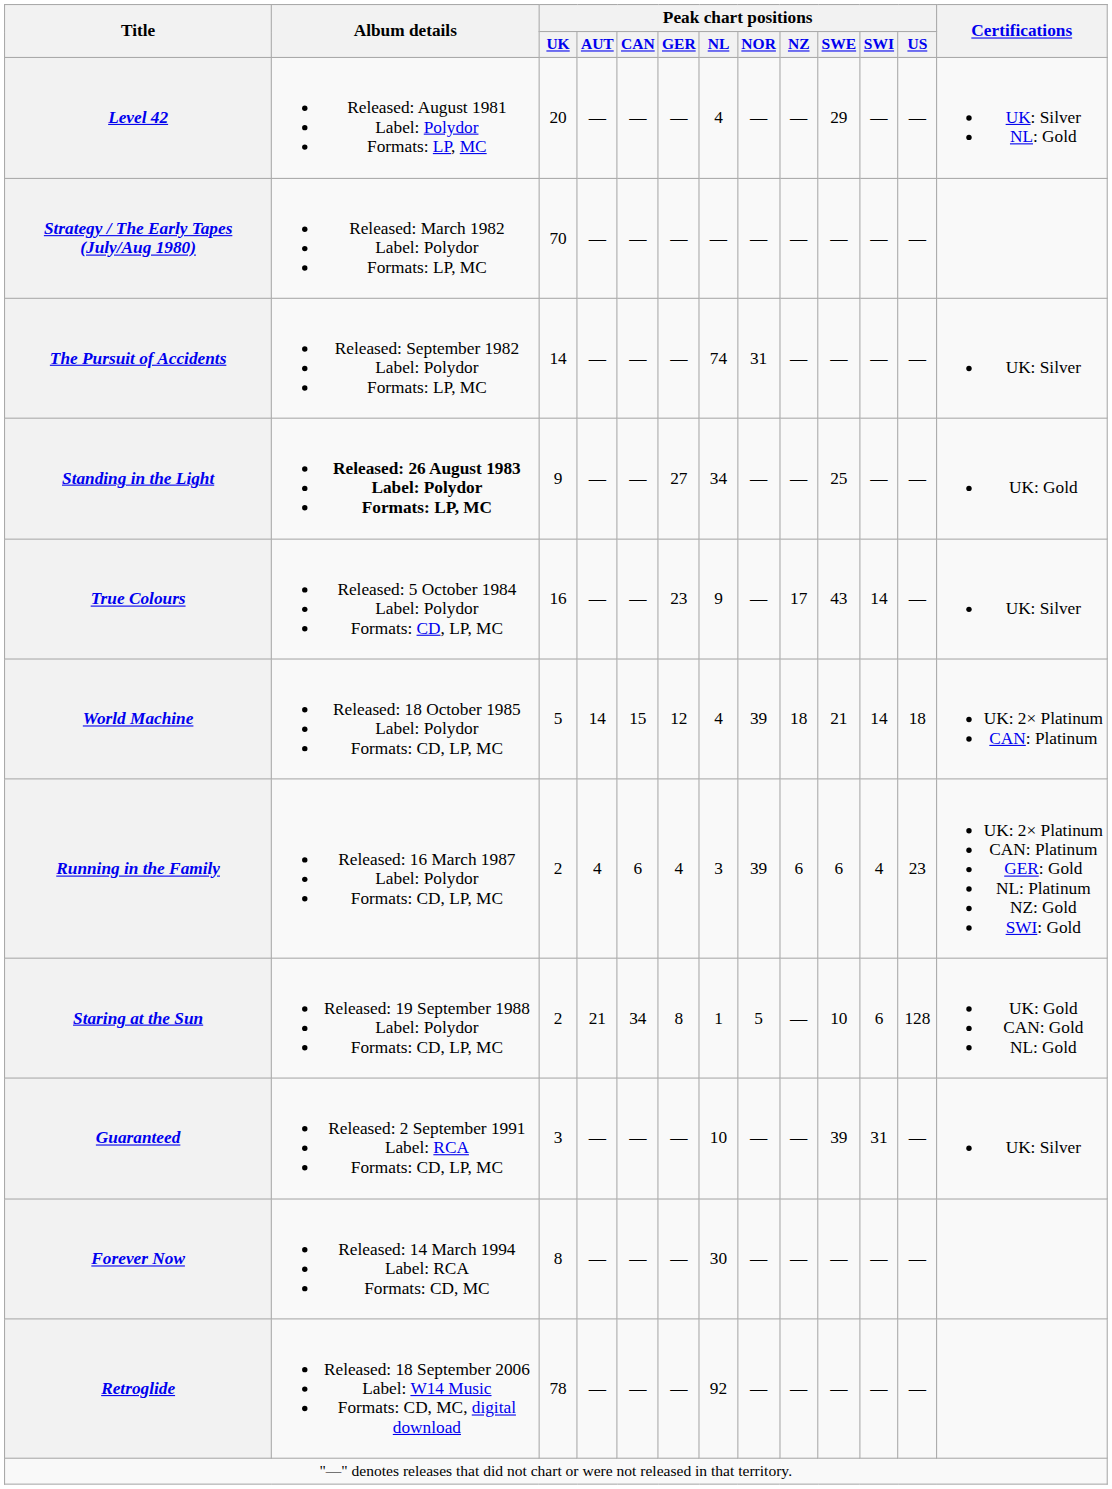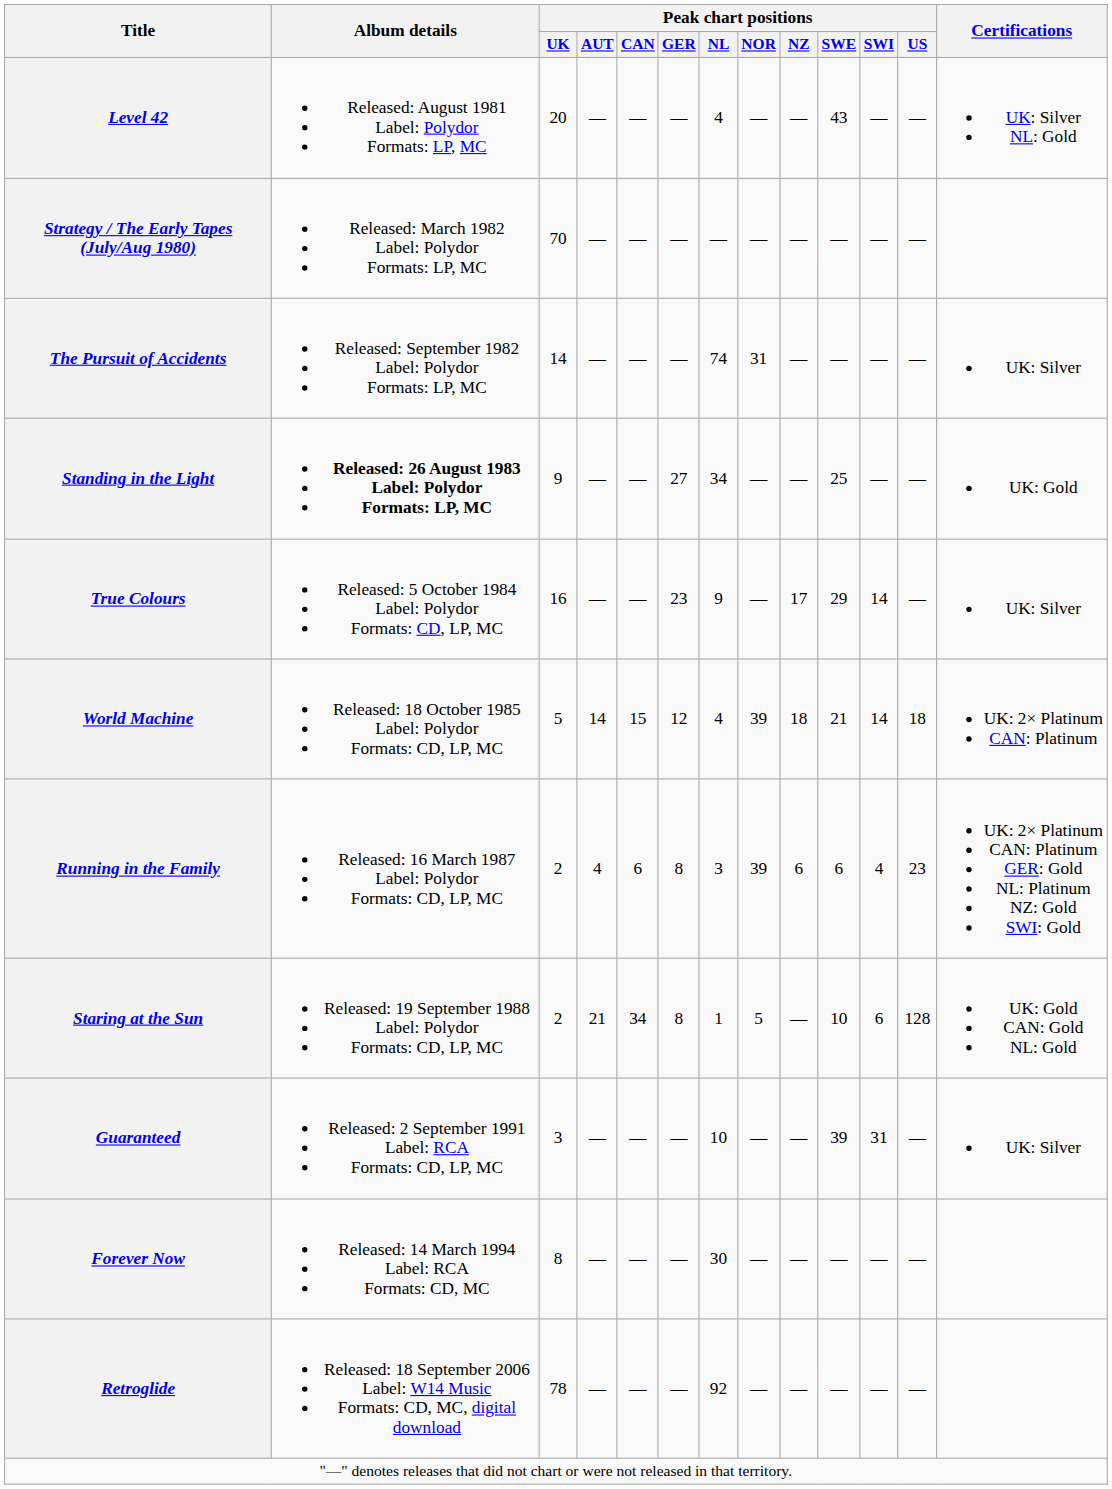 <table class="wikitable plainrowheaders" style="text-align:center;">
 <tr>
 <th rowspan="2" scope="col" style="width:15em;">Title</th>
 <th rowspan="2" scope="col" style="width:15em;">Album details</th>
 <th colspan="10">Peak chart positions</th>
 <th rowspan="2"><a href='#'>Certifications</a></th>
 </tr>
 <tr>
 <th scope="col" style="width:2em;font-size:90%;"><a href='#'>UK</a><br></th>
 <th scope="col" style="width:2em;font-size:90%;"><a href='#'>AUT</a><br></th>
 <th scope="col" style="width:2em;font-size:90%;"><a href='#'>CAN</a><br></th>
 <th scope="col" style="width:2em;font-size:90%;"><a href='#'>GER</a><br></th>
 <th scope="col" style="width:2em;font-size:90%;"><a href='#'>NL</a><br></th>
 <th scope="col" style="width:2em;font-size:90%;"><a href='#'>NOR</a><br></th>
 <th scope="col" style="width:2em;font-size:90%;"><a href='#'>NZ</a><br></th>
 <th scope="col" style="width:2em;font-size:90%;"><a href='#'>SWE</a><br></th>
 <th scope="col" style="width:2em;font-size:90%;"><a href='#'>SWI</a><br></th>
 <th scope="col" style="width:2em;font-size:90%;"><a href='#'>US</a><br></th>
 </tr>
 <tr>
 <th scope="row"><em><a href='#'>Level 42</a></em></th>
 <td><br><ul><li>Released: August 1981</li><li>Label: <a href='#'>Polydor</a></li><li>Formats: <a href='#'>LP</a>, <a href='#'>MC</a></li></ul></td>
 <td>20</td>
 <td>—</td>
 <td>—</td>
 <td>—</td>
 <td>4</td>
 <td>—</td>
 <td>—</td>
-<td>29</td>
+<td>43</td>
 <td>—</td>
 <td>—</td>
 <td><br><ul><li><a href='#'>UK</a>: Silver</li><li><a href='#'>NL</a>: Gold</li></ul></td>
 </tr>
 <tr>
 <th scope="row"><em><a href='#'>Strategy / The Early Tapes (July/Aug 1980)</a></em></th>
 <td><br><ul><li>Released: March 1982</li><li>Label: Polydor</li><li>Formats: LP, MC</li></ul></td>
 <td>70</td>
 <td>—</td>
 <td>—</td>
 <td>—</td>
 <td>—</td>
 <td>—</td>
 <td>—</td>
 <td>—</td>
 <td>—</td>
 <td>—</td>
 <td></td>
 </tr>
 <tr>
 <th scope="row"><em><a href='#'>The Pursuit of Accidents</a></em></th>
 <td><br><ul><li>Released: September 1982</li><li>Label: Polydor</li><li>Formats: LP, MC</li></ul></td>
 <td>14</td>
 <td>—</td>
 <td>—</td>
 <td>—</td>
 <td>74</td>
 <td>31</td>
 <td>—</td>
 <td>—</td>
 <td>—</td>
 <td>—</td>
 <td><br><ul><li>UK: Silver</li></ul></td>
 </tr>
 <tr>
 <th scope="row"><em><a href='#'>Standing in the Light</a></em></th>
 <td><strong><br><ul><li>Released: 26 August 1983</li><li>Label: Polydor</li><li>Formats: LP, MC</li></ul></strong></td>
 <td>9</td>
 <td>—</td>
 <td>—</td>
 <td>27</td>
 <td>34</td>
 <td>—</td>
 <td>—</td>
 <td>25</td>
 <td>—</td>
 <td>—</td>
 <td><br><ul><li>UK: Gold</li></ul></td>
 </tr>
 <tr>
 <th scope="row"><em><a href='#'>True Colours</a></em></th>
 <td><br><ul><li>Released: 5 October 1984</li><li>Label: Polydor</li><li>Formats: <a href='#'>CD</a>, LP, MC</li></ul></td>
 <td>16</td>
 <td>—</td>
 <td>—</td>
 <td>23</td>
 <td>9</td>
 <td>—</td>
 <td>17</td>
-<td>43</td>
+<td>29</td>
 <td>14</td>
 <td>—</td>
 <td><br><ul><li>UK: Silver</li></ul></td>
 </tr>
 <tr>
 <th scope="row"><em><a href='#'>World Machine</a></em></th>
 <td><br><ul><li>Released: 18 October 1985</li><li>Label: Polydor</li><li>Formats: CD, LP, MC</li></ul></td>
 <td>5</td>
 <td>14</td>
 <td>15</td>
 <td>12</td>
 <td>4</td>
 <td>39</td>
 <td>18</td>
 <td>21</td>
 <td>14</td>
 <td>18</td>
 <td><br><ul><li>UK: 2× Platinum</li><li><a href='#'>CAN</a>: Platinum</li></ul></td>
 </tr>
 <tr>
 <th scope="row"><em><a href='#'>Running in the Family</a></em></th>
 <td><br><ul><li>Released: 16 March 1987</li><li>Label: Polydor</li><li>Formats: CD, LP, MC</li></ul></td>
 <td>2</td>
 <td>4</td>
 <td>6</td>
-<td>4</td>
+<td>8</td>
 <td>3</td>
 <td>39</td>
 <td>6</td>
 <td>6</td>
 <td>4</td>
 <td>23</td>
 <td><br><ul><li>UK: 2× Platinum</li><li>CAN: Platinum</li><li><a href='#'>GER</a>: Gold</li><li>NL: Platinum</li><li>NZ: Gold</li><li><a href='#'>SWI</a>: Gold</li></ul></td>
 </tr>
 <tr>
 <th scope="row"><em><a href='#'>Staring at the Sun</a></em></th>
 <td><br><ul><li>Released: 19 September 1988</li><li>Label: Polydor</li><li>Formats: CD, LP, MC</li></ul></td>
 <td>2</td>
 <td>21</td>
 <td>34</td>
 <td>8</td>
 <td>1</td>
 <td>5</td>
 <td>—</td>
 <td>10</td>
 <td>6</td>
 <td>128</td>
 <td><br><ul><li>UK: Gold</li><li>CAN: Gold</li><li>NL: Gold</li></ul></td>
 </tr>
 <tr>
 <th scope="row"><em><a href='#'>Guaranteed</a></em></th>
 <td><br><ul><li>Released: 2 September 1991</li><li>Label: <a href='#'>RCA</a></li><li>Formats: CD, LP, MC</li></ul></td>
 <td>3</td>
 <td>—</td>
 <td>—</td>
 <td>—</td>
 <td>10</td>
 <td>—</td>
 <td>—</td>
 <td>39</td>
 <td>31</td>
 <td>—</td>
 <td><br><ul><li>UK: Silver</li></ul></td>
 </tr>
 <tr>
 <th scope="row"><em><a href='#'>Forever Now</a></em></th>
 <td><br><ul><li>Released: 14 March 1994</li><li>Label: RCA</li><li>Formats: CD, MC</li></ul></td>
 <td>8</td>
 <td>—</td>
 <td>—</td>
 <td>—</td>
 <td>30</td>
 <td>—</td>
 <td>—</td>
 <td>—</td>
 <td>—</td>
 <td>—</td>
 <td></td>
 </tr>
 <tr>
 <th scope="row"><em><a href='#'>Retroglide</a></em></th>
 <td><br><ul><li>Released: 18 September 2006</li><li>Label: <a href='#'>W14 Music</a></li><li>Formats: CD, MC, <a href='#'>digital download</a></li></ul></td>
 <td>78</td>
 <td>—</td>
 <td>—</td>
 <td>—</td>
 <td>92</td>
 <td>—</td>
 <td>—</td>
 <td>—</td>
 <td>—</td>
 <td>—</td>
 <td></td>
 </tr>
 <tr>
 <td colspan="13" style="font-size:90%">"—" denotes releases that did not chart or were not released in that territory.</td>
 </tr>
 </table>
